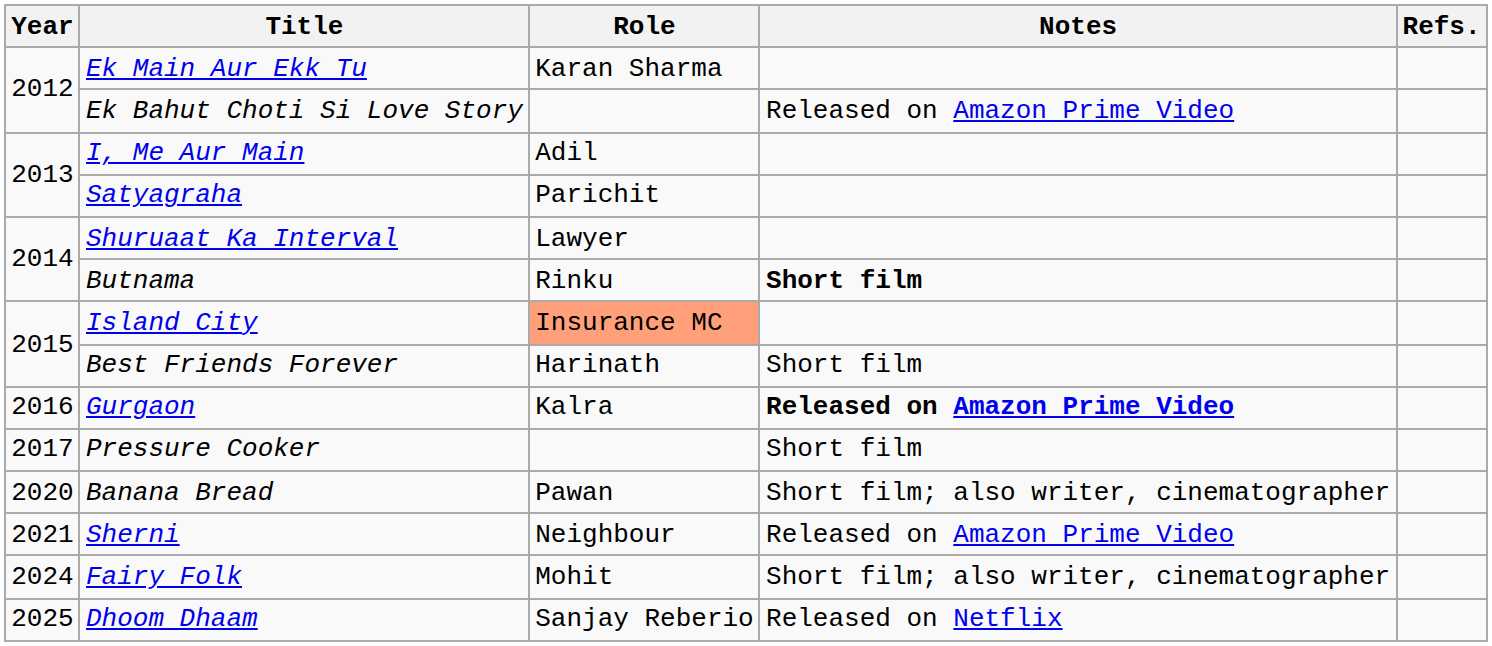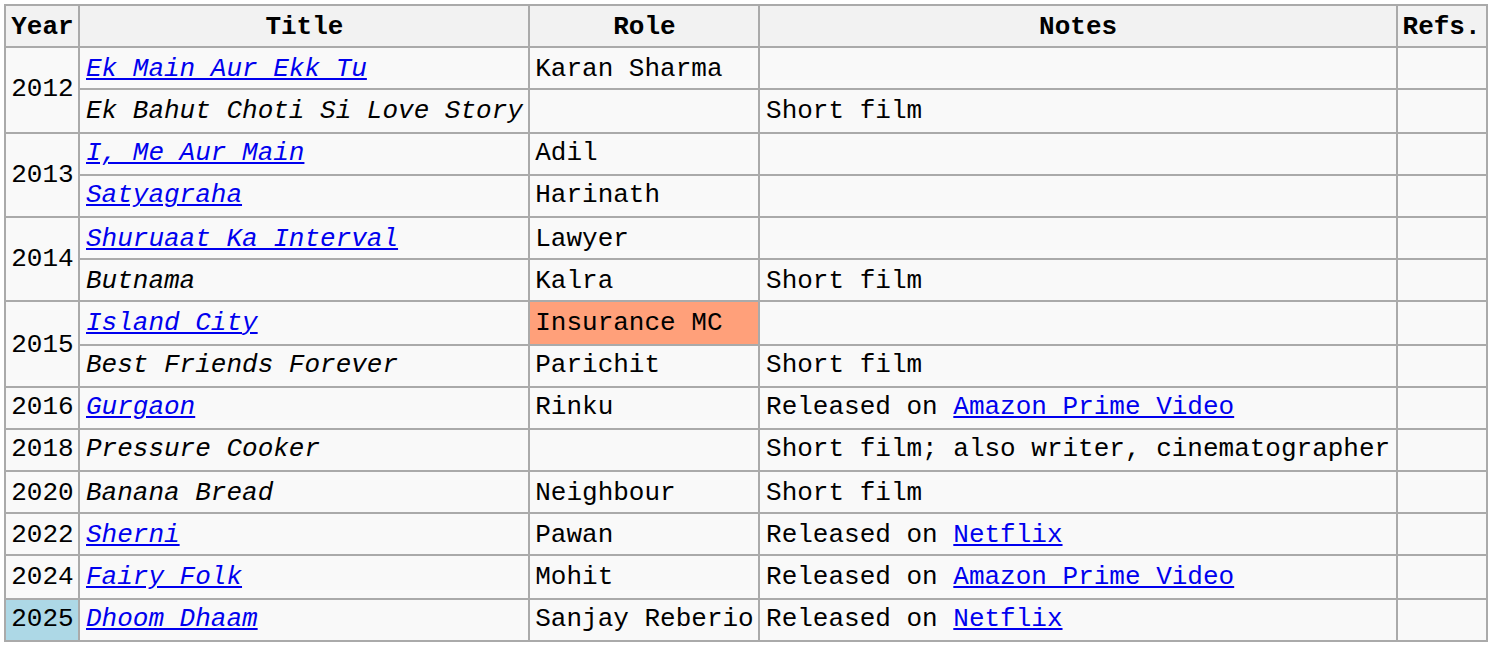 <table class="wikitable sortable">
 <tr>
 <th>Year</th>
 <th>Title</th>
 <th>Role</th>
 <th>Notes</th>
 <th>Refs.</th>
 </tr>
 <tr>
 <td rowspan="2">2012</td>
 <td><em><a href='#'>Ek Main Aur Ekk Tu</a></em></td>
 <td>Karan Sharma</td>
 <td></td>
 <td></td>
 </tr>
 <tr>
 <td><em>Ek Bahut Choti Si Love Story</em></td>
 <td></td>
-<td>Released on <a href='#'>Amazon Prime Video</a></td>
+<td>Short film</td>
 <td></td>
 </tr>
 <tr>
 <td rowspan="2">2013</td>
 <td><em><a href='#'>I, Me Aur Main</a></em></td>
 <td>Adil</td>
 <td></td>
 <td></td>
 </tr>
 <tr>
 <td><em><a href='#'>Satyagraha</a></em></td>
-<td>Parichit</td>
+<td>Harinath</td>
 <td></td>
 <td></td>
 </tr>
 <tr>
 <td rowspan="2">2014</td>
 <td><em><a href='#'>Shuruaat Ka Interval</a></em></td>
 <td>Lawyer</td>
 <td></td>
 <td></td>
 </tr>
 <tr>
 <td><em>Butnama</em></td>
-<td>Rinku</td>
-<td><strong>Short film</strong></td>
+<td>Kalra</td>
+<td>Short film</td>
 <td></td>
 </tr>
 <tr>
 <td rowspan="2">2015</td>
 <td><em><a href='#'>Island City</a></em></td>
 <td style="background: lightsalmon;">Insurance MC</td>
 <td></td>
 <td></td>
 </tr>
 <tr>
 <td><em>Best Friends Forever</em></td>
-<td>Harinath</td>
+<td>Parichit</td>
 <td>Short film</td>
 <td></td>
 </tr>
 <tr>
 <td>2016</td>
 <td><em><a href='#'>Gurgaon</a></em></td>
-<td>Kalra</td>
-<td><strong>Released on <a href='#'>Amazon Prime Video</a></strong></td>
+<td>Rinku</td>
+<td>Released on <a href='#'>Amazon Prime Video</a></td>
 <td></td>
 </tr>
 <tr>
-<td>2017</td>
+<td>2018</td>
 <td><em>Pressure Cooker</em></td>
 <td></td>
-<td>Short film</td>
+<td>Short film; also writer, cinematographer</td>
 <td></td>
 </tr>
 <tr>
 <td>2020</td>
 <td><em>Banana Bread</em></td>
-<td>Pawan</td>
-<td>Short film; also writer, cinematographer</td>
+<td>Neighbour</td>
+<td>Short film</td>
 <td></td>
 </tr>
 <tr>
-<td>2021</td>
+<td>2022</td>
 <td><em><a href='#'>Sherni</a></em></td>
-<td>Neighbour</td>
-<td>Released on <a href='#'>Amazon Prime Video</a></td>
+<td>Pawan</td>
+<td>Released on <a href='#'>Netflix</a></td>
 <td></td>
 </tr>
 <tr>
 <td>2024</td>
 <td><em><a href='#'>Fairy Folk</a></em></td>
 <td>Mohit</td>
-<td>Short film; also writer, cinematographer</td>
+<td>Released on <a href='#'>Amazon Prime Video</a></td>
 <td></td>
 </tr>
 <tr>
-<td>2025</td>
+<td style="background: lightblue;">2025</td>
 <td><em><a href='#'>Dhoom Dhaam</a></em></td>
 <td>Sanjay Reberio</td>
 <td>Released on <a href='#'>Netflix</a></td>
 </tr>
 </table>
